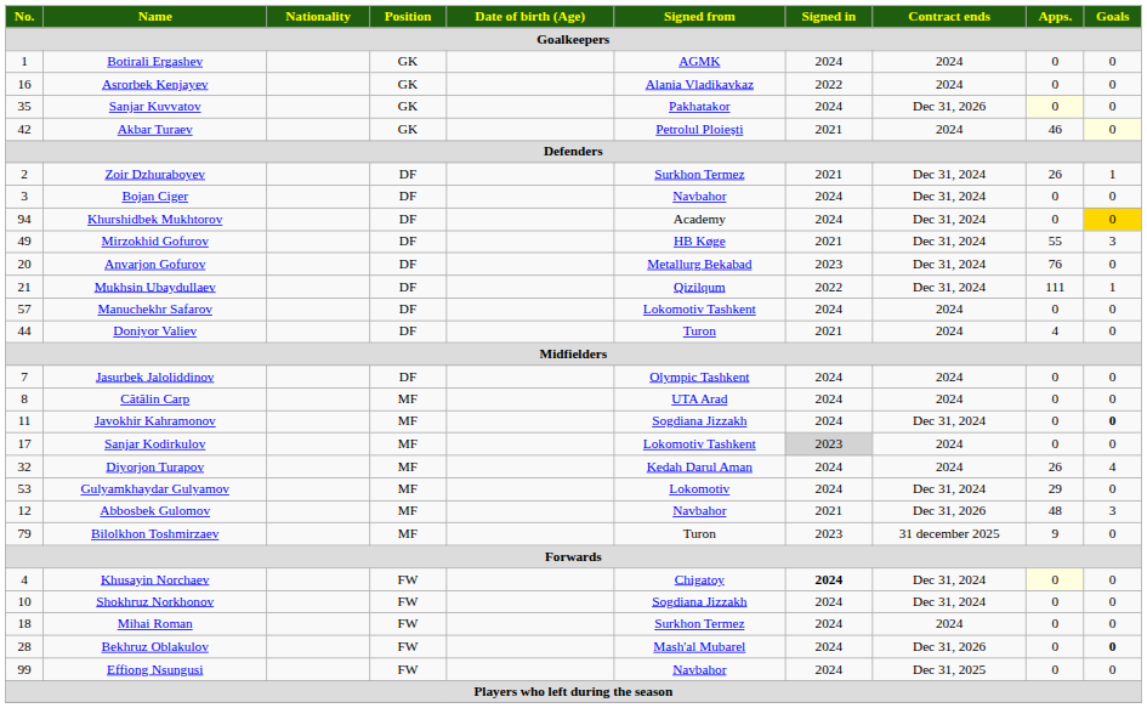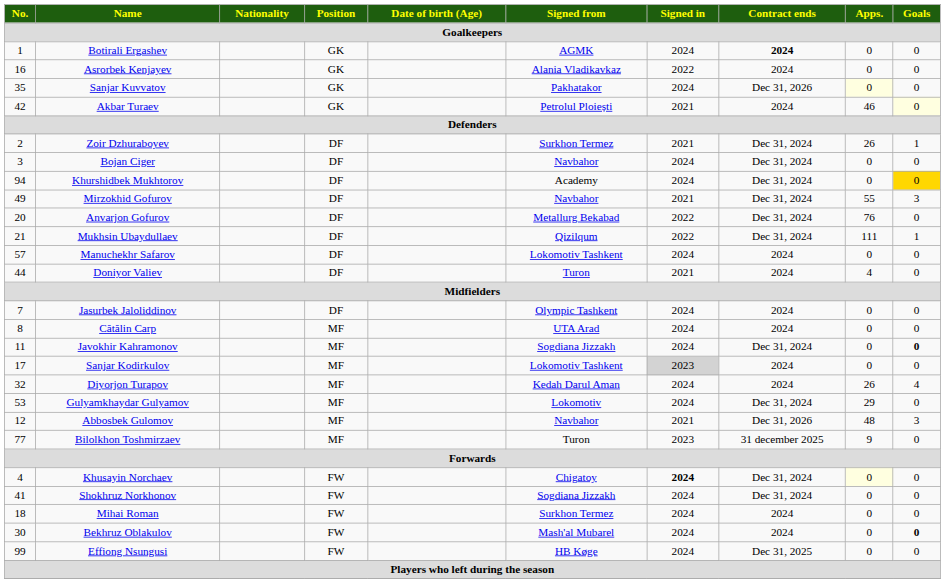 <table class="wikitable" style="text-align:center; font-size:90%; width:95%;">
 <tr>
 <th style="background:#1e5e0e; color:yellow; text-align:center;">No.</th>
 <th style="background:#1e5e0e; color:yellow; text-align:center;">Name</th>
 <th style="background:#1e5e0e; color:yellow; text-align:center;">Nationality</th>
 <th style="background:#1e5e0e; color:yellow; text-align:center;">Position</th>
 <th style="background:#1e5e0e; color:yellow; text-align:center;">Date of birth (Age)</th>
 <th style="background:#1e5e0e; color:yellow; text-align:center;">Signed from</th>
 <th style="background:#1e5e0e; color:yellow; text-align:center;">Signed in</th>
 <th style="background:#1e5e0e; color:yellow; text-align:center;">Contract ends</th>
 <th style="background:#1e5e0e; color:yellow; text-align:center;">Apps.</th>
 <th style="background:#1e5e0e; color:yellow; text-align:center;">Goals</th>
 </tr>
 <tr>
 <th colspan="11" style="background:#dcdcdc; text-align:center;">Goalkeepers</th>
 </tr>
 <tr>
 <td>1</td>
 <td><a href='#'>Botirali Ergashev</a></td>
 <td></td>
 <td>GK</td>
 <td></td>
 <td><a href='#'>AGMK</a></td>
 <td>2024</td>
-<td>2024</td>
+<td><strong>2024</strong></td>
 <td>0</td>
 <td>0</td>
 </tr>
 <tr>
 <td>16</td>
 <td><a href='#'>Asrorbek Kenjayev</a></td>
 <td></td>
 <td>GK</td>
 <td></td>
 <td><a href='#'>Alania Vladikavkaz</a></td>
 <td>2022</td>
 <td>2024</td>
 <td>0</td>
 <td>0</td>
 </tr>
 <tr>
 <td>35</td>
 <td><a href='#'>Sanjar Kuvvatov</a></td>
 <td></td>
 <td>GK</td>
 <td></td>
 <td><a href='#'>Pakhatakor</a></td>
 <td>2024</td>
 <td>Dec 31, 2026</td>
 <td style="background: lightyellow;">0</td>
 <td>0</td>
 </tr>
 <tr>
 <td>42</td>
 <td><a href='#'>Akbar Turaev</a></td>
 <td></td>
 <td>GK</td>
 <td></td>
 <td><a href='#'>Petrolul Ploiești</a></td>
 <td>2021</td>
 <td>2024</td>
 <td>46</td>
 <td style="background: lightyellow;">0</td>
 </tr>
 <tr>
 <th colspan="11" style="background:#dcdcdc; text-align:center;">Defenders</th>
 </tr>
 <tr>
 <td>2</td>
 <td><a href='#'>Zoir Dzhuraboyev</a></td>
 <td></td>
 <td>DF</td>
 <td></td>
 <td><a href='#'>Surkhon Termez</a></td>
 <td>2021</td>
 <td>Dec 31, 2024</td>
 <td>26</td>
 <td>1</td>
 </tr>
 <tr>
 <td>3</td>
 <td><a href='#'>Bojan Ciger</a></td>
 <td></td>
 <td>DF</td>
 <td></td>
 <td><a href='#'>Navbahor</a></td>
 <td>2024</td>
 <td>Dec 31, 2024</td>
 <td>0</td>
 <td>0</td>
 </tr>
 <tr>
 <td>94</td>
 <td><a href='#'>Khurshidbek Mukhtorov</a></td>
 <td></td>
 <td>DF</td>
 <td></td>
 <td>Academy</td>
 <td>2024</td>
 <td>Dec 31, 2024</td>
 <td>0</td>
 <td style="background: gold;">0</td>
 </tr>
 <tr>
 <td>49</td>
 <td><a href='#'>Mirzokhid Gofurov</a></td>
 <td></td>
 <td>DF</td>
 <td></td>
-<td><a href='#'>HB Køge</a></td>
+<td><a href='#'>Navbahor</a></td>
 <td>2021</td>
 <td>Dec 31, 2024</td>
 <td>55</td>
 <td>3</td>
 </tr>
 <tr>
 <td>20</td>
 <td><a href='#'>Anvarjon Gofurov</a></td>
 <td></td>
 <td>DF</td>
 <td></td>
 <td><a href='#'>Metallurg Bekabad</a></td>
-<td>2023</td>
+<td>2022</td>
 <td>Dec 31, 2024</td>
 <td>76</td>
 <td>0</td>
 </tr>
 <tr>
 <td>21</td>
 <td><a href='#'>Mukhsin Ubaydullaev</a></td>
 <td></td>
 <td>DF</td>
 <td></td>
 <td><a href='#'>Qizilqum</a></td>
 <td>2022</td>
 <td>Dec 31, 2024</td>
 <td>111</td>
 <td>1</td>
 </tr>
 <tr>
 <td>57</td>
 <td><a href='#'>Manuchekhr Safarov</a></td>
 <td></td>
 <td>DF</td>
 <td></td>
 <td><a href='#'>Lokomotiv Tashkent</a></td>
 <td>2024</td>
 <td>2024</td>
 <td>0</td>
 <td>0</td>
 </tr>
 <tr>
 <td>44</td>
 <td><a href='#'>Doniyor Valiev</a></td>
 <td></td>
 <td>DF</td>
 <td></td>
 <td><a href='#'>Turon</a></td>
 <td>2021</td>
 <td>2024</td>
 <td>4</td>
 <td>0</td>
 </tr>
 <tr>
 <th colspan="11" style="background:#dcdcdc; text-align:center;">Midfielders</th>
 </tr>
 <tr>
 <td>7</td>
 <td><a href='#'>Jasurbek Jaloliddinov</a></td>
 <td></td>
 <td>DF</td>
 <td></td>
 <td><a href='#'>Olympic Tashkent</a></td>
 <td>2024</td>
 <td>2024</td>
 <td>0</td>
 <td>0</td>
 </tr>
 <tr>
 <td>8</td>
 <td><a href='#'>Cătălin Carp</a></td>
 <td></td>
 <td>MF</td>
 <td></td>
 <td><a href='#'>UTA Arad</a></td>
 <td>2024</td>
 <td>2024</td>
 <td>0</td>
 <td>0</td>
 </tr>
 <tr>
 <td>11</td>
 <td><a href='#'>Javokhir Kahramonov</a></td>
 <td></td>
 <td>MF</td>
 <td></td>
 <td><a href='#'>Sogdiana Jizzakh</a></td>
 <td>2024</td>
 <td>Dec 31, 2024</td>
 <td>0</td>
 <td><strong>0</strong></td>
 </tr>
 <tr>
 <td>17</td>
 <td><a href='#'>Sanjar Kodirkulov</a></td>
 <td></td>
 <td>MF</td>
 <td></td>
 <td><a href='#'>Lokomotiv Tashkent</a></td>
 <td style="background: lightgrey;">2023</td>
 <td>2024</td>
 <td>0</td>
 <td>0</td>
 </tr>
 <tr>
 <td>32</td>
 <td><a href='#'>Diyorjon Turapov</a></td>
 <td></td>
 <td>MF</td>
 <td></td>
 <td><a href='#'>Kedah Darul Aman</a></td>
 <td>2024</td>
 <td>2024</td>
 <td>26</td>
 <td>4</td>
 </tr>
 <tr>
 <td>53</td>
 <td><a href='#'>Gulyamkhaydar Gulyamov</a></td>
 <td></td>
 <td>MF</td>
 <td></td>
 <td><a href='#'>Lokomotiv</a></td>
 <td>2024</td>
 <td>Dec 31, 2024</td>
 <td>29</td>
 <td>0</td>
 </tr>
 <tr>
 <td>12</td>
 <td><a href='#'>Abbosbek Gulomov</a></td>
 <td></td>
 <td>MF</td>
 <td></td>
 <td><a href='#'>Navbahor</a></td>
 <td>2021</td>
 <td>Dec 31, 2026</td>
 <td>48</td>
 <td>3</td>
 </tr>
 <tr>
-<td>79</td>
+<td>77</td>
 <td><a href='#'>Bilolkhon Toshmirzaev</a></td>
 <td></td>
 <td>MF</td>
 <td></td>
 <td>Turon</td>
 <td>2023</td>
 <td>31 december 2025</td>
 <td>9</td>
 <td>0</td>
 </tr>
 <tr>
 <th colspan="11" style="background:#dcdcdc; text-align:center;">Forwards</th>
 </tr>
 <tr>
 <td>4</td>
 <td><a href='#'>Khusayin Norchaev</a></td>
 <td></td>
 <td>FW</td>
 <td></td>
 <td><a href='#'>Chigatoy</a></td>
 <td><strong>2024</strong></td>
 <td>Dec 31, 2024</td>
 <td style="background: lightyellow;">0</td>
 <td>0</td>
 </tr>
 <tr>
-<td>10</td>
+<td>41</td>
 <td><a href='#'>Shokhruz Norkhonov</a></td>
 <td></td>
 <td>FW</td>
 <td></td>
 <td><a href='#'>Sogdiana Jizzakh</a></td>
 <td>2024</td>
 <td>Dec 31, 2024</td>
 <td>0</td>
 <td>0</td>
 </tr>
 <tr>
 <td>18</td>
 <td><a href='#'>Mihai Roman</a></td>
 <td></td>
 <td>FW</td>
 <td></td>
 <td><a href='#'>Surkhon Termez</a></td>
 <td>2024</td>
 <td>2024</td>
 <td>0</td>
 <td>0</td>
 </tr>
 <tr>
-<td>28</td>
+<td>30</td>
 <td><a href='#'>Bekhruz Oblakulov</a></td>
 <td></td>
 <td>FW</td>
 <td></td>
 <td><a href='#'>Mash'al Mubarel</a></td>
 <td>2024</td>
-<td>Dec 31, 2026</td>
+<td>2024</td>
 <td>0</td>
 <td><strong>0</strong></td>
 </tr>
 <tr>
 <td>99</td>
 <td><a href='#'>Effiong Nsungusi</a></td>
 <td></td>
 <td>FW</td>
 <td></td>
-<td><a href='#'>Navbahor</a></td>
+<td><a href='#'>HB Køge</a></td>
 <td>2024</td>
 <td>Dec 31, 2025</td>
 <td>0</td>
 <td>0</td>
 </tr>
 <tr>
 <th colspan="11" style="background:#dcdcdc; text-align:center;">Players who left during the season</th>
 </tr>
 <tr>
 </tr>
 </table>
